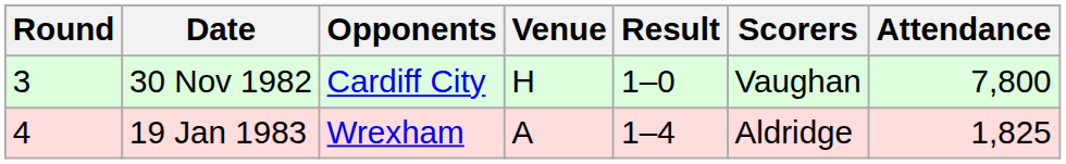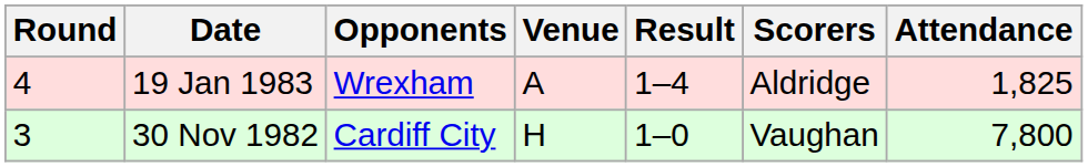 <table class="wikitable">
 <tr>
 <th>Round</th>
 <th>Date</th>
 <th>Opponents</th>
 <th>Venue</th>
 <th>Result</th>
 <th>Scorers</th>
 <th>Attendance</th>
 </tr>
+<tr bgcolor="#ffdddd">
+<td>4</td>
+<td>19 Jan 1983</td>
+<td><a href='#'>Wrexham</a></td>
+<td>A</td>
+<td>1–4</td>
+<td>Aldridge</td>
+<td align="right">1,825</td>
+</tr>
 <tr bgcolor="#ddffdd">
 <td>3</td>
 <td>30 Nov 1982</td>
 <td><a href='#'>Cardiff City</a></td>
 <td>H</td>
 <td>1–0</td>
 <td>Vaughan</td>
 <td align="right">7,800</td>
 </tr>
-<tr bgcolor="#ffdddd">
-<td>4</td>
-<td>19 Jan 1983</td>
-<td><a href='#'>Wrexham</a></td>
-<td>A</td>
-<td>1–4</td>
-<td>Aldridge</td>
-<td align="right">1,825</td>
-</tr>
 </table>
